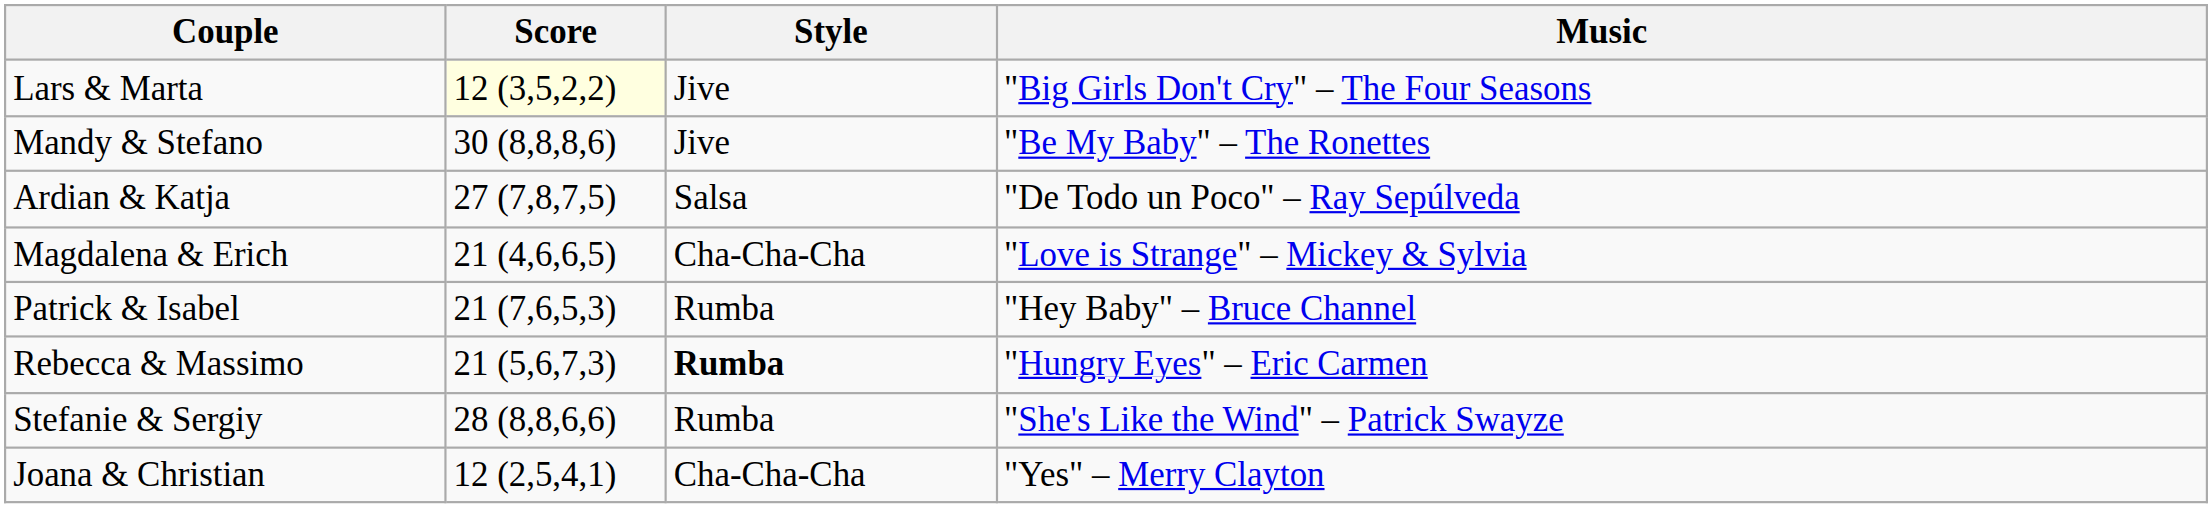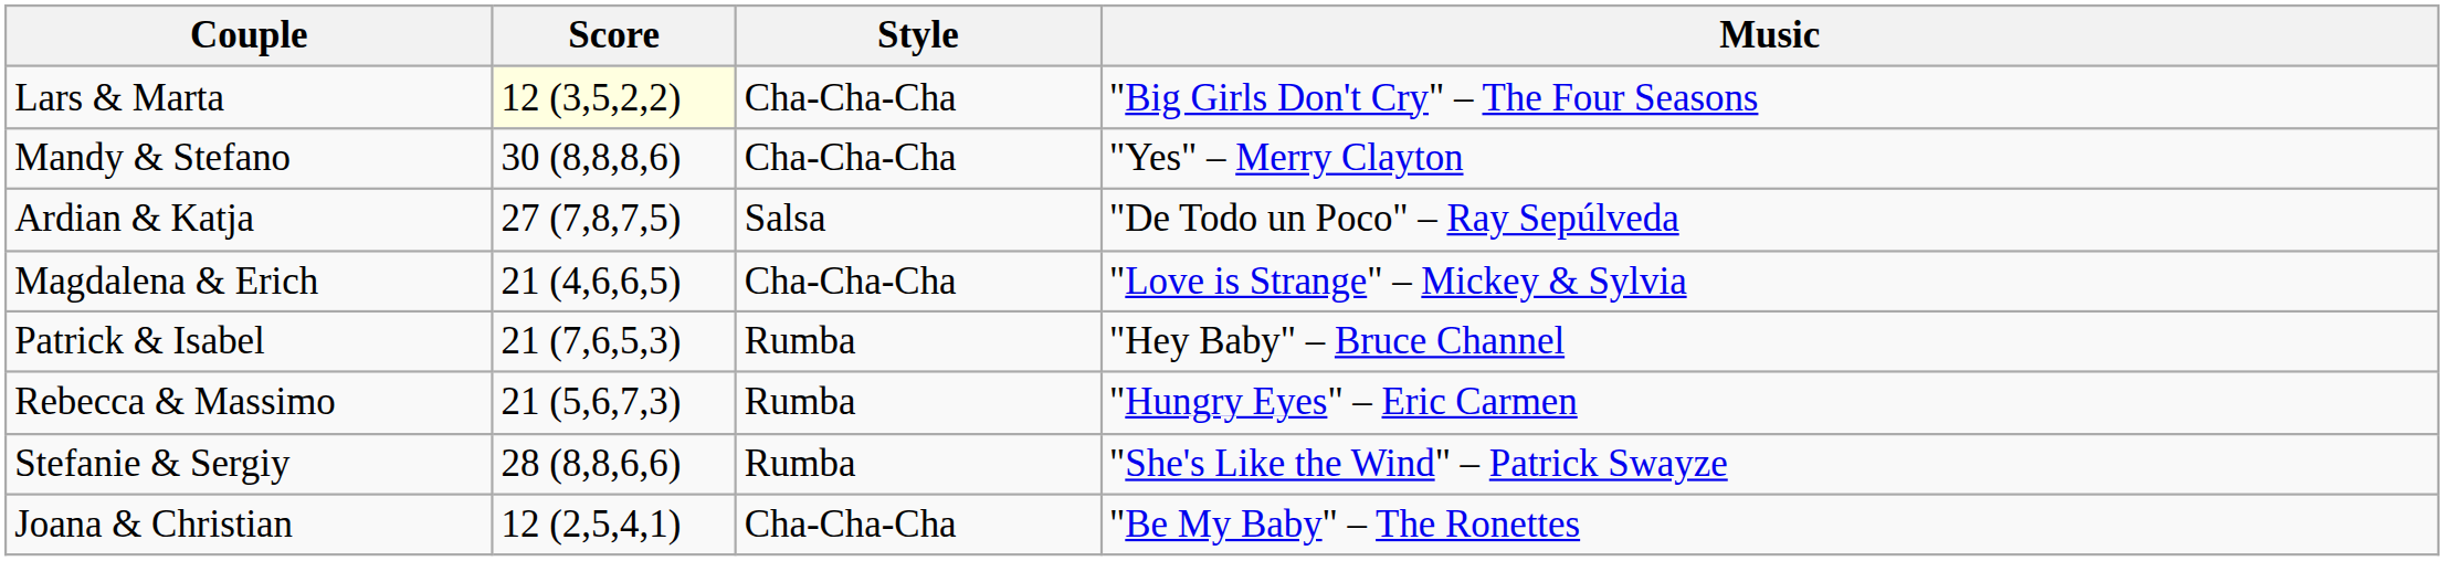 <table class="wikitable" width="80%">
 <tr>
 <th width="20%">Couple</th>
 <th width="10%">Score</th>
 <th width="15%">Style</th>
 <th width="60%">Music</th>
 </tr>
 <tr>
 <td>Lars & Marta</td>
 <td style="background: lightyellow;">12 (3,5,2,2)</td>
-<td>Jive</td>
+<td>Cha-Cha-Cha</td>
 <td>"<a href='#'>Big Girls Don't Cry</a>" – <a href='#'>The Four Seasons</a></td>
 </tr>
 <tr>
 <td>Mandy & Stefano</td>
 <td>30 (8,8,8,6)</td>
-<td>Jive</td>
-<td>"<a href='#'>Be My Baby</a>" – <a href='#'>The Ronettes</a></td>
+<td>Cha-Cha-Cha</td>
+<td>"Yes" – <a href='#'>Merry Clayton</a></td>
 </tr>
 <tr>
 <td>Ardian & Katja</td>
 <td>27 (7,8,7,5)</td>
 <td>Salsa</td>
 <td>"De Todo un Poco" – <a href='#'>Ray Sepúlveda</a></td>
 </tr>
 <tr>
 <td>Magdalena & Erich</td>
 <td>21 (4,6,6,5)</td>
 <td>Cha-Cha-Cha</td>
 <td>"<a href='#'>Love is Strange</a>" – <a href='#'>Mickey & Sylvia</a></td>
 </tr>
 <tr>
 <td>Patrick & Isabel</td>
 <td>21 (7,6,5,3)</td>
 <td>Rumba</td>
 <td>"Hey Baby" – <a href='#'>Bruce Channel</a></td>
 </tr>
 <tr>
 <td>Rebecca & Massimo</td>
 <td>21 (5,6,7,3)</td>
-<td><strong>Rumba</strong></td>
+<td>Rumba</td>
 <td>"<a href='#'>Hungry Eyes</a>" – <a href='#'>Eric Carmen</a></td>
 </tr>
 <tr>
 <td>Stefanie & Sergiy</td>
 <td>28 (8,8,6,6)</td>
 <td>Rumba</td>
 <td>"<a href='#'>She's Like the Wind</a>" – <a href='#'>Patrick Swayze</a></td>
 </tr>
 <tr>
 <td>Joana & Christian</td>
 <td>12 (2,5,4,1)</td>
 <td>Cha-Cha-Cha</td>
-<td>"Yes" – <a href='#'>Merry Clayton</a></td>
+<td>"<a href='#'>Be My Baby</a>" – <a href='#'>The Ronettes</a></td>
 </tr>
 </table>
